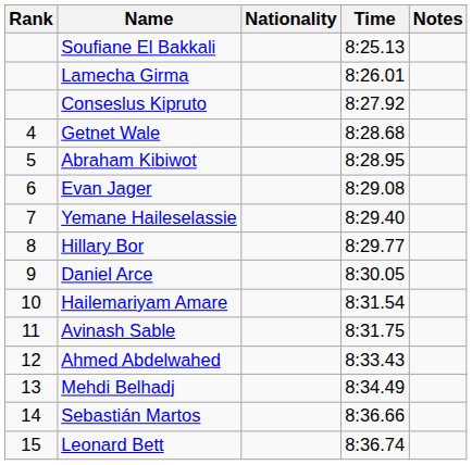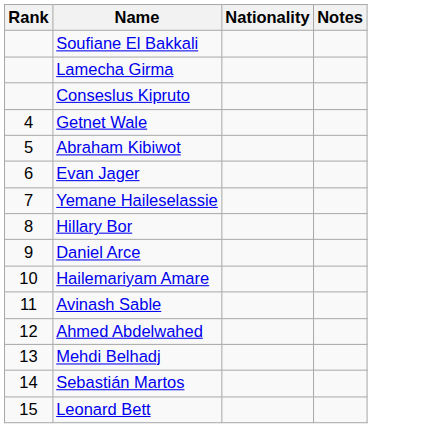 <table class="wikitable sortable" style="text-align:center">
 <tr>
 <th>Rank</th>
 <th>Name</th>
 <th>Nationality</th>
-<th>Time</th>
 <th>Notes</th>
 </tr>
 <tr>
 <td></td>
 <td align=left><a href='#'>Soufiane El Bakkali</a></td>
 <td align=left></td>
-<td>8:25.13</td>
 <td></td>
 </tr>
 <tr>
 <td></td>
 <td align=left><a href='#'>Lamecha Girma</a></td>
 <td align=left></td>
-<td>8:26.01</td>
 <td></td>
 </tr>
 <tr>
 <td></td>
 <td align=left><a href='#'>Conseslus Kipruto</a></td>
 <td align=left></td>
-<td>8:27.92</td>
 <td></td>
 </tr>
 <tr>
 <td>4</td>
 <td align=left><a href='#'>Getnet Wale</a></td>
 <td align=left></td>
-<td>8:28.68</td>
 <td></td>
 </tr>
 <tr>
 <td>5</td>
 <td align=left><a href='#'>Abraham Kibiwot</a></td>
 <td align=left></td>
-<td>8:28.95</td>
 <td></td>
 </tr>
 <tr>
 <td>6</td>
 <td align=left><a href='#'>Evan Jager</a></td>
 <td align=left></td>
-<td>8:29.08</td>
 <td></td>
 </tr>
 <tr>
 <td>7</td>
 <td align=left><a href='#'>Yemane Haileselassie</a></td>
 <td align=left></td>
-<td>8:29.40</td>
 <td></td>
 </tr>
 <tr>
 <td>8</td>
 <td align=left><a href='#'>Hillary Bor</a></td>
 <td align=left></td>
-<td>8:29.77</td>
 <td></td>
 </tr>
 <tr>
 <td>9</td>
 <td align=left><a href='#'>Daniel Arce</a></td>
 <td align=left></td>
-<td>8:30.05</td>
 <td></td>
 </tr>
 <tr>
 <td>10</td>
 <td align=left><a href='#'>Hailemariyam Amare</a></td>
 <td align=left></td>
-<td>8:31.54</td>
 <td></td>
 </tr>
 <tr>
 <td>11</td>
 <td align=left><a href='#'>Avinash Sable</a></td>
 <td align=left></td>
-<td>8:31.75</td>
 <td></td>
 </tr>
 <tr>
 <td>12</td>
 <td align=left><a href='#'>Ahmed Abdelwahed</a></td>
 <td align=left></td>
-<td>8:33.43</td>
 <td></td>
 </tr>
 <tr>
 <td>13</td>
 <td align=left><a href='#'>Mehdi Belhadj</a></td>
 <td align=left></td>
-<td>8:34.49</td>
 <td></td>
 </tr>
 <tr>
 <td>14</td>
 <td align=left><a href='#'>Sebastián Martos</a></td>
 <td align=left></td>
-<td>8:36.66</td>
 <td></td>
 </tr>
 <tr>
 <td>15</td>
 <td align=left><a href='#'>Leonard Bett</a></td>
 <td align=left></td>
-<td>8:36.74</td>
 <td></td>
 </tr>
 </table>
